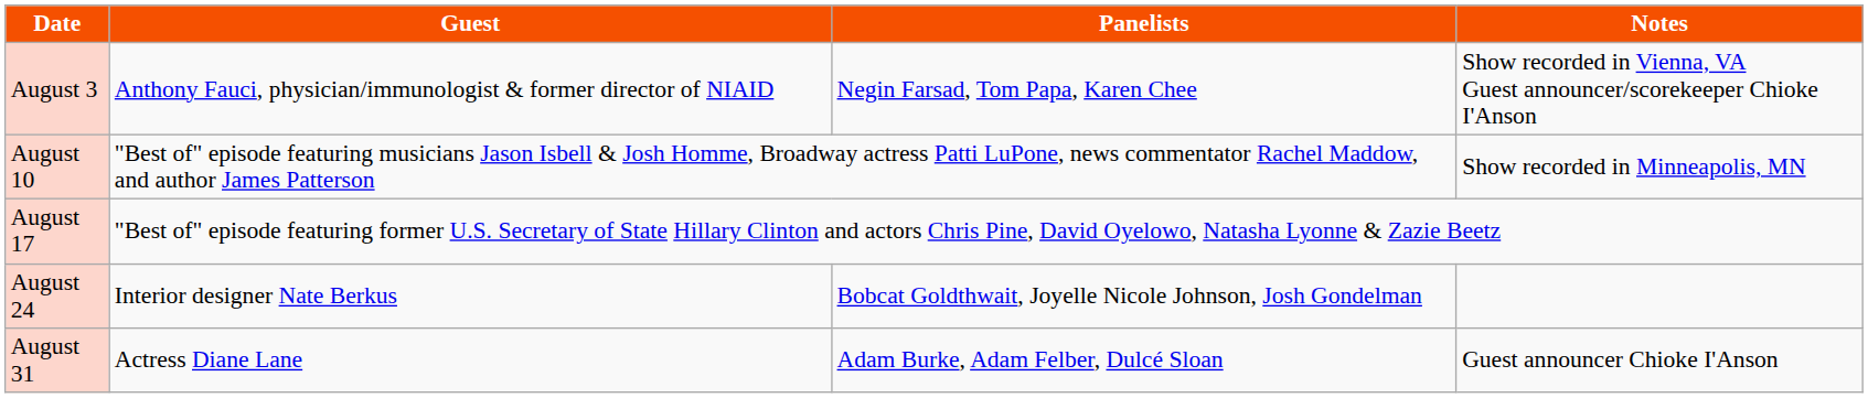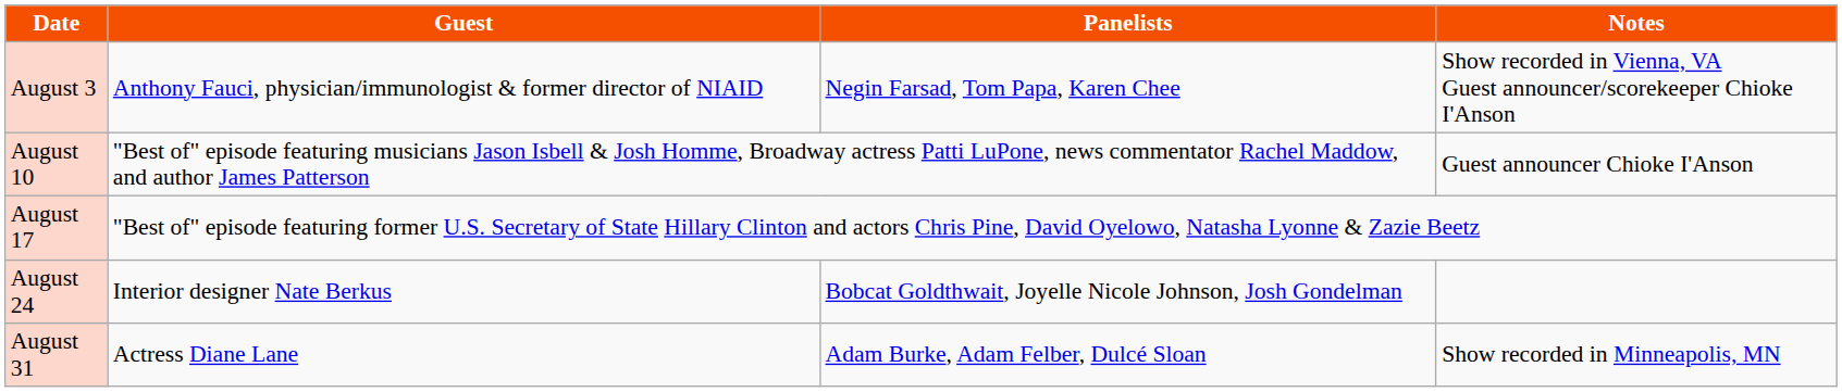 <table class="wikitable">
 <tr>
 <th style="background:#f55000;color:#FFFFFF;">Date</th>
 <th style="background:#f55000;color:#FFFFFF;">Guest</th>
 <th style="background:#f55000;color:#FFFFFF;">Panelists</th>
 <th style="background:#f55000;color:#FFFFFF;">Notes</th>
 </tr>
 <tr>
 <td style="background:#FDD6CC;color:#000000;">August 3</td>
 <td><a href='#'>Anthony Fauci</a>, physician/immunologist & former director of <a href='#'>NIAID</a></td>
 <td><a href='#'>Negin Farsad</a>, <a href='#'>Tom Papa</a>, <a href='#'>Karen Chee</a></td>
 <td>Show recorded in <a href='#'>Vienna, VA</a>  <br> Guest announcer/scorekeeper Chioke I'Anson</td>
 </tr>
 <tr>
 <td style="background:#FDD6CC;color:#000000;">August 10</td>
 <td colspan=2>"Best of" episode featuring musicians <a href='#'>Jason Isbell</a> & <a href='#'>Josh Homme</a>, Broadway actress <a href='#'>Patti LuPone</a>, news commentator <a href='#'>Rachel Maddow</a>, and author <a href='#'>James Patterson</a></td>
-<td>Show recorded in <a href='#'>Minneapolis, MN</a> </td>
+<td>Guest announcer Chioke I'Anson</td>
 </tr>
 <tr>
 <td style="background:#FDD6CC;color:#000000;">August 17</td>
 <td colspan=3>"Best of" episode featuring former <a href='#'>U.S. Secretary of State</a> <a href='#'>Hillary Clinton</a> and actors <a href='#'>Chris Pine</a>, <a href='#'>David Oyelowo</a>, <a href='#'>Natasha Lyonne</a> & <a href='#'>Zazie Beetz</a></td>
 </tr>
 <tr>
 <td style="background:#FDD6CC;color:#000000;">August 24</td>
 <td>Interior designer <a href='#'>Nate Berkus</a></td>
 <td><a href='#'>Bobcat Goldthwait</a>, Joyelle Nicole Johnson, <a href='#'>Josh Gondelman</a></td>
 <td></td>
 </tr>
 <tr>
 <td style="background:#FDD6CC;color:#000000;">August 31</td>
 <td>Actress <a href='#'>Diane Lane</a></td>
 <td><a href='#'>Adam Burke</a>, <a href='#'>Adam Felber</a>, <a href='#'>Dulcé Sloan</a></td>
-<td>Guest announcer Chioke I'Anson</td>
+<td>Show recorded in <a href='#'>Minneapolis, MN</a> </td>
 </tr>
 </table>
